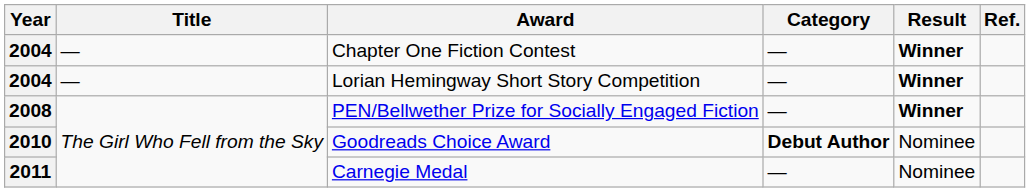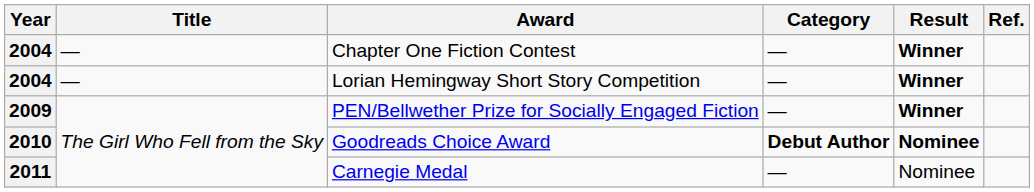 <table class="wikitable sortable">
 <tr>
 <th>Year</th>
 <th>Title</th>
 <th>Award</th>
 <th>Category</th>
 <th>Result</th>
 <th>Ref.</th>
 </tr>
 <tr>
 <th>2004</th>
 <td>—</td>
 <td>Chapter One Fiction Contest</td>
 <td>—</td>
 <td><strong>Winner</strong></td>
 <td></td>
 </tr>
 <tr>
 <th>2004</th>
 <td>—</td>
 <td>Lorian Hemingway Short Story Competition</td>
 <td>—</td>
 <td><strong>Winner</strong></td>
 <td></td>
 </tr>
 <tr>
-<th>2008</th>
+<th>2009</th>
 <td rowspan="3"><em>The Girl Who Fell from the Sky</em></td>
 <td><a href='#'>PEN/Bellwether Prize for Socially Engaged Fiction</a></td>
 <td>—</td>
 <td><strong>Winner</strong></td>
 <td></td>
 </tr>
 <tr>
 <th>2010</th>
 <td><a href='#'>Goodreads Choice Award</a></td>
 <td><strong>Debut Author</strong></td>
-<td>Nominee</td>
+<td><strong>Nominee</strong></td>
 <td></td>
 </tr>
 <tr>
 <th>2011</th>
 <td><a href='#'>Carnegie Medal</a></td>
 <td>—</td>
 <td>Nominee</td>
 <td></td>
 </tr>
 </table>
